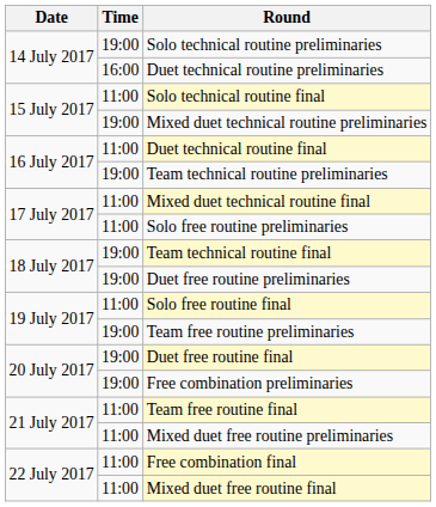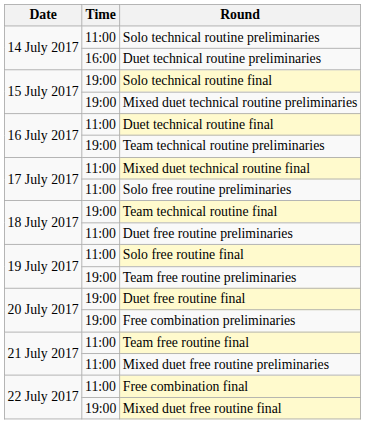 <table class="wikitable">
 <tr>
 <th>Date</th>
 <th>Time</th>
 <th>Round</th>
 </tr>
 <tr>
 <td rowspan=2>14 July 2017</td>
-<td>19:00</td>
+<td>11:00</td>
 <td>Solo technical routine preliminaries</td>
 </tr>
 <tr>
 <td>16:00</td>
 <td>Duet technical routine preliminaries</td>
 </tr>
 <tr>
 <td rowspan=2>15 July 2017</td>
-<td>11:00</td>
+<td>19:00</td>
 <td style=background:lemonchiffon>Solo technical routine final</td>
 </tr>
 <tr>
 <td>19:00</td>
 <td>Mixed duet technical routine preliminaries</td>
 </tr>
 <tr>
 <td rowspan=2>16 July 2017</td>
 <td>11:00</td>
 <td style=background:lemonchiffon>Duet technical routine final</td>
 </tr>
 <tr>
 <td>19:00</td>
 <td>Team technical routine preliminaries</td>
 </tr>
 <tr>
 <td rowspan=2>17 July 2017</td>
 <td>11:00</td>
 <td style=background:lemonchiffon>Mixed duet technical routine final</td>
 </tr>
 <tr>
 <td>11:00</td>
 <td>Solo free routine preliminaries</td>
 </tr>
 <tr>
 <td rowspan=2>18 July 2017</td>
 <td>19:00</td>
 <td style=background:lemonchiffon>Team technical routine final</td>
 </tr>
 <tr>
-<td>19:00</td>
+<td>11:00</td>
 <td>Duet free routine preliminaries</td>
 </tr>
 <tr>
 <td rowspan=2>19 July 2017</td>
 <td>11:00</td>
 <td style=background:lemonchiffon>Solo free routine final</td>
 </tr>
 <tr>
 <td>19:00</td>
 <td>Team free routine preliminaries</td>
 </tr>
 <tr>
 <td rowspan=2>20 July 2017</td>
 <td>19:00</td>
 <td style=background:lemonchiffon>Duet free routine final</td>
 </tr>
 <tr>
 <td>19:00</td>
 <td>Free combination preliminaries</td>
 </tr>
 <tr>
 <td rowspan=2>21 July 2017</td>
 <td>11:00</td>
 <td style=background:lemonchiffon>Team free routine final</td>
 </tr>
 <tr>
 <td>11:00</td>
 <td>Mixed duet free routine preliminaries</td>
 </tr>
 <tr>
 <td rowspan=2>22 July 2017</td>
 <td>11:00</td>
 <td style=background:lemonchiffon>Free combination final</td>
 </tr>
 <tr>
-<td>11:00</td>
+<td>19:00</td>
 <td style=background:lemonchiffon>Mixed duet free routine final</td>
 </tr>
 </table>
